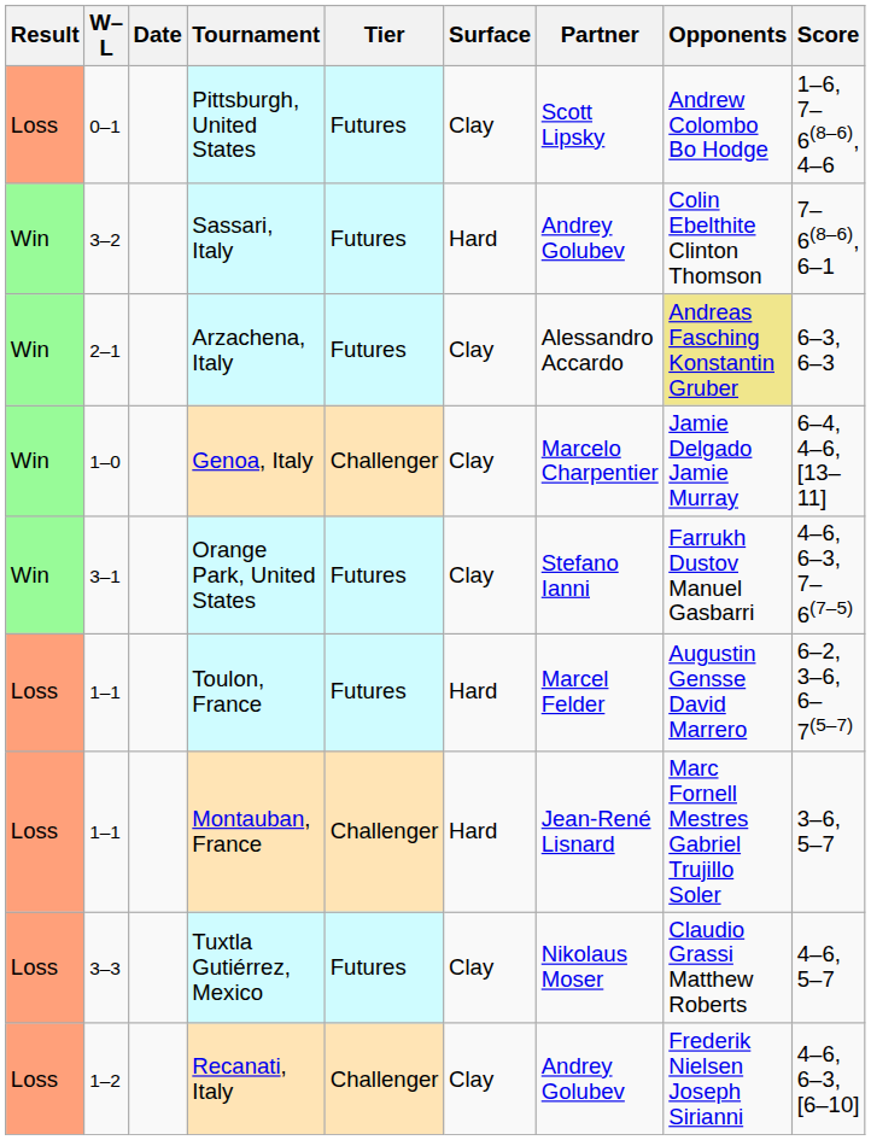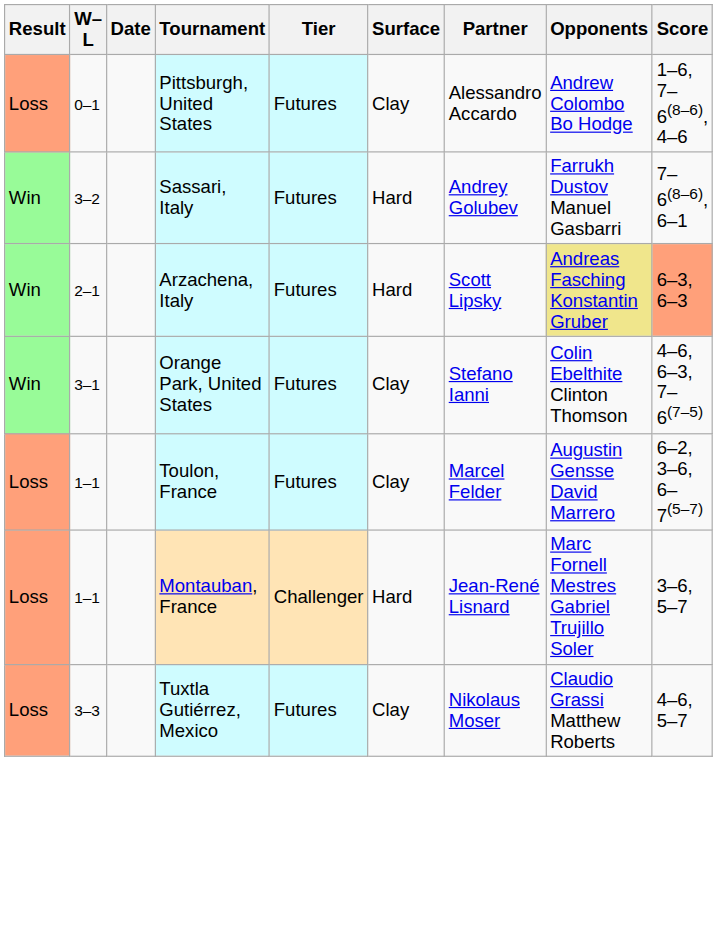 <table class="sortable wikitable">
 <tr>
 <th>Result</th>
 <th class="unsortable">W–L</th>
 <th>Date</th>
 <th>Tournament</th>
 <th>Tier</th>
 <th>Surface</th>
 <th>Partner</th>
 <th>Opponents</th>
 <th class="unsortable">Score</th>
 </tr>
 <tr>
 <td bgcolor=ffa07a>Loss</td>
 <td><small>0–1</small></td>
 <td></td>
 <td bgcolor=cffcff>Pittsburgh, United States</td>
 <td bgcolor=cffcff>Futures</td>
 <td>Clay</td>
-<td> <a href='#'>Scott Lipsky</a></td>
+<td> Alessandro Accardo</td>
 <td> <a href='#'>Andrew Colombo</a><br> <a href='#'>Bo Hodge</a></td>
 <td>1–6, 7–6<sup>(8–6)</sup>, 4–6</td>
 </tr>
 <tr>
 <td bgcolor=98fb98>Win</td>
 <td><small>3–2</small></td>
 <td></td>
 <td bgcolor=cffcff>Sassari, Italy</td>
 <td bgcolor=cffcff>Futures</td>
 <td>Hard</td>
 <td> <a href='#'>Andrey Golubev</a></td>
-<td> <a href='#'>Colin Ebelthite</a><br> Clinton Thomson</td>
+<td> <a href='#'>Farrukh Dustov</a><br> Manuel Gasbarri</td>
 <td>7–6<sup>(8–6)</sup>, 6–1</td>
 </tr>
 <tr>
 <td bgcolor=98fb98>Win</td>
 <td><small>2–1</small></td>
 <td></td>
 <td bgcolor=cffcff>Arzachena, Italy</td>
 <td bgcolor=cffcff>Futures</td>
-<td>Clay</td>
-<td> Alessandro Accardo</td>
+<td>Hard</td>
+<td> <a href='#'>Scott Lipsky</a></td>
 <td style="background: khaki;"> <a href='#'>Andreas Fasching</a><br> <a href='#'>Konstantin Gruber</a></td>
-<td>6–3, 6–3</td>
-</tr>
-<tr>
-<td bgcolor=98fb98>Win</td>
-<td><small>1–0</small></td>
-<td></td>
-<td bgcolor=moccasin><a href='#'>Genoa</a>, Italy</td>
-<td bgcolor=moccasin>Challenger</td>
-<td>Clay</td>
-<td> <a href='#'>Marcelo Charpentier</a></td>
-<td> <a href='#'>Jamie Delgado</a><br> <a href='#'>Jamie Murray</a></td>
-<td>6–4, 4–6, [13–11]</td>
+<td style="background: lightsalmon;">6–3, 6–3</td>
 </tr>
 <tr>
 <td bgcolor=98fb98>Win</td>
 <td><small>3–1</small></td>
 <td></td>
 <td bgcolor=cffcff>Orange Park, United States</td>
 <td bgcolor=cffcff>Futures</td>
 <td>Clay</td>
 <td> <a href='#'>Stefano Ianni</a></td>
-<td> <a href='#'>Farrukh Dustov</a><br> Manuel Gasbarri</td>
+<td> <a href='#'>Colin Ebelthite</a><br> Clinton Thomson</td>
 <td>4–6, 6–3, 7–6<sup>(7–5)</sup></td>
 </tr>
 <tr>
 <td bgcolor=ffa07a>Loss</td>
 <td><small>1–1</small></td>
 <td></td>
 <td bgcolor=cffcff>Toulon, France</td>
 <td bgcolor=cffcff>Futures</td>
-<td>Hard</td>
+<td>Clay</td>
 <td> <a href='#'>Marcel Felder</a></td>
 <td> <a href='#'>Augustin Gensse</a><br> <a href='#'>David Marrero</a></td>
 <td>6–2, 3–6, 6–7<sup>(5–7)</sup></td>
 </tr>
 <tr>
 <td bgcolor=ffa07a>Loss</td>
 <td><small>1–1</small></td>
 <td></td>
 <td bgcolor=moccasin><a href='#'>Montauban</a>, France</td>
 <td bgcolor=moccasin>Challenger</td>
 <td>Hard</td>
 <td> <a href='#'>Jean-René Lisnard</a></td>
 <td> <a href='#'>Marc Fornell Mestres</a><br> <a href='#'>Gabriel Trujillo Soler</a></td>
 <td>3–6, 5–7</td>
 </tr>
 <tr>
 <td bgcolor=ffa07a>Loss</td>
 <td><small>3–3</small></td>
 <td></td>
 <td bgcolor=cffcff>Tuxtla Gutiérrez, Mexico</td>
 <td bgcolor=cffcff>Futures</td>
 <td>Clay</td>
 <td> <a href='#'>Nikolaus Moser</a></td>
 <td> <a href='#'>Claudio Grassi</a><br> Matthew Roberts</td>
 <td>4–6, 5–7</td>
 </tr>
-<tr>
-<td bgcolor=ffa07a>Loss</td>
-<td><small>1–2</small></td>
-<td><a href='#'></a></td>
-<td bgcolor=moccasin><a href='#'>Recanati</a>, Italy</td>
-<td bgcolor=moccasin>Challenger</td>
-<td>Clay</td>
-<td> <a href='#'>Andrey Golubev</a></td>
-<td> <a href='#'>Frederik Nielsen</a><br> <a href='#'>Joseph Sirianni</a></td>
-<td>4–6, 6–3, [6–10]</td>
-</tr>
 </table>
